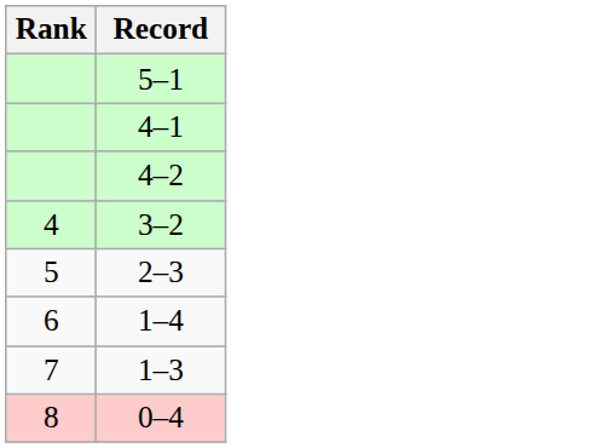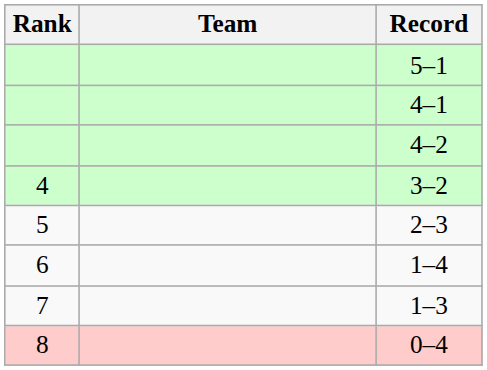 <table class="wikitable" style="text-align: center;">
 <tr>
 <th width=40>Rank</th>
+<th width=180>Team</th>
 <th width=60>Record</th>
 </tr>
 <tr bgcolor=ccffcc>
 <td></td>
+<td align=left></td>
 <td>5–1</td>
 </tr>
 <tr bgcolor=ccffcc>
 <td></td>
+<td align=left></td>
 <td>4–1</td>
 </tr>
 <tr bgcolor=ccffcc>
 <td></td>
+<td align=left></td>
 <td>4–2</td>
 </tr>
 <tr bgcolor=ccffcc>
 <td>4</td>
+<td align=left></td>
 <td>3–2</td>
 </tr>
 <tr>
 <td>5</td>
+<td align=left></td>
 <td>2–3</td>
 </tr>
 <tr>
 <td>6</td>
+<td align=left></td>
 <td>1–4</td>
 </tr>
 <tr>
 <td>7</td>
+<td align=left></td>
 <td>1–3</td>
 </tr>
 <tr bgcolor=ffcccc>
 <td>8</td>
+<td align=left></td>
 <td>0–4</td>
 </tr>
 </table>
